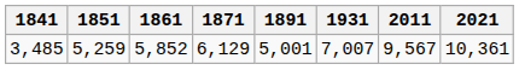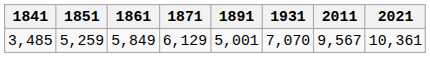 <table class="wikitable">
 <tr>
 <th>1841</th>
 <th>1851</th>
 <th>1861</th>
 <th>1871</th>
 <th>1891</th>
 <th>1931</th>
 <th>2011</th>
 <th>2021</th>
 </tr>
 <tr>
 <td>3,485</td>
 <td>5,259</td>
-<td>5,852</td>
+<td>5,849</td>
 <td>6,129</td>
 <td>5,001</td>
-<td>7,007</td>
+<td>7,070</td>
 <td>9,567</td>
 <td>10,361</td>
 </tr>
 </table>
